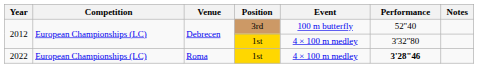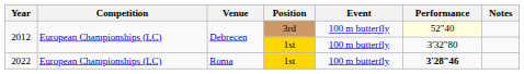 <table class="wikitable" width=60% style="font-size:90%; text-align:center;">
 <tr>
 <th>Year</th>
 <th>Competition</th>
 <th>Venue</th>
 <th>Position</th>
 <th>Event</th>
 <th>Performance</th>
 <th>Notes</th>
 </tr>
 <tr>
 <td rowspan=2>2012</td>
 <td rowspan=2 align=left><a href='#'>European Championships (LC)</a></td>
 <td rowspan=2 align=left> <a href='#'>Debrecen</a></td>
 <td bgcolor=cc9966>3rd</td>
 <td><a href='#'>100 m butterfly</a></td>
-<td>52"40</td>
+<td style="background: lightyellow;">52"40</td>
 <td></td>
 </tr>
 <tr>
 <td bgcolor=gold>1st</td>
-<td><a href='#'>4 × 100 m medley</a></td>
+<td><a href='#'>100 m butterfly</a></td>
 <td>3'32"80</td>
 <td></td>
 </tr>
 <tr>
 <td rowspan=2>2022</td>
 <td rowspan=2 align=left><a href='#'>European Championships (LC)</a></td>
 <td rowspan=2 align=left> <a href='#'>Roma</a></td>
 <td bgcolor=gold>1st</td>
-<td><a href='#'>4 × 100 m medley</a></td>
+<td><a href='#'>100 m butterfly</a></td>
 <td><strong>3'28"46</strong></td>
 <td></td>
 </tr>
 </table>
